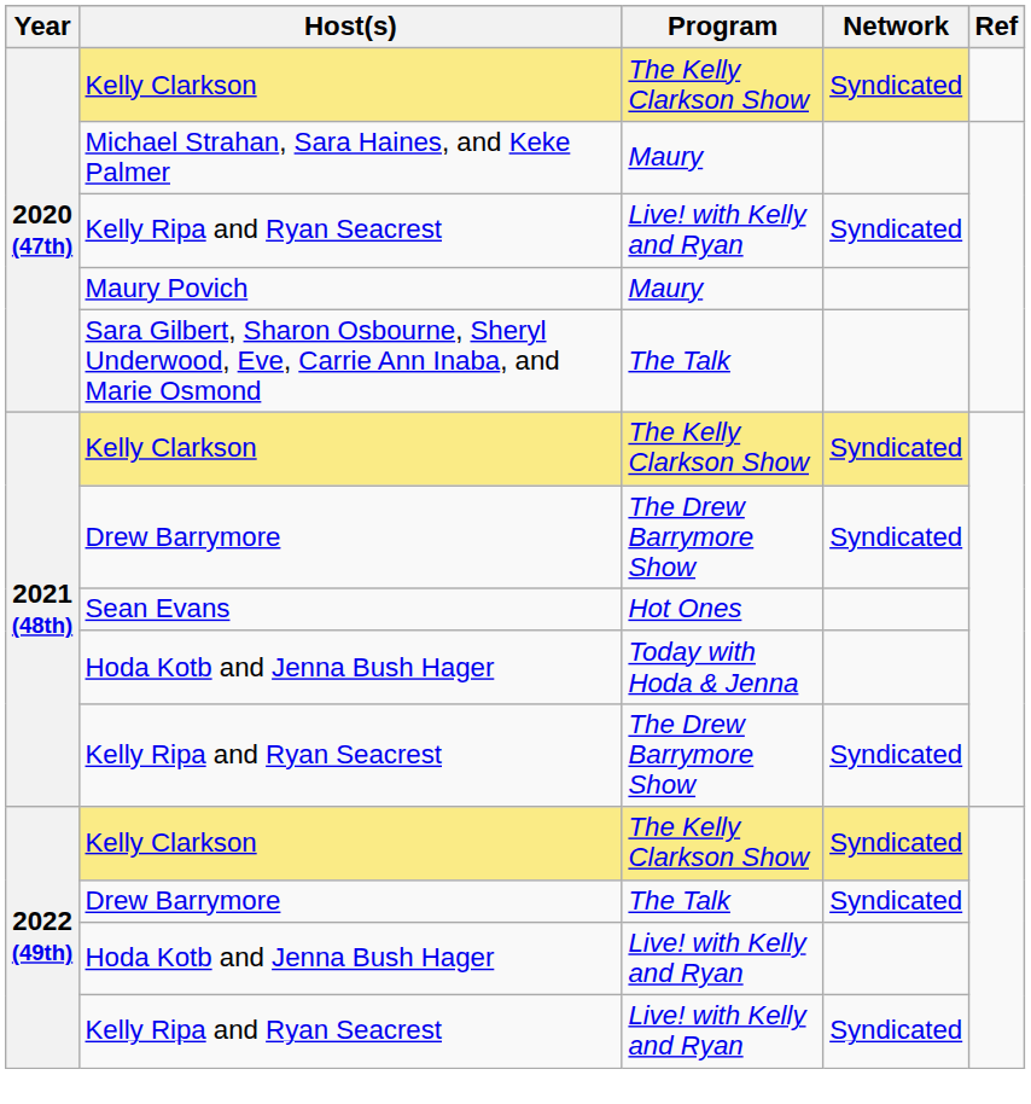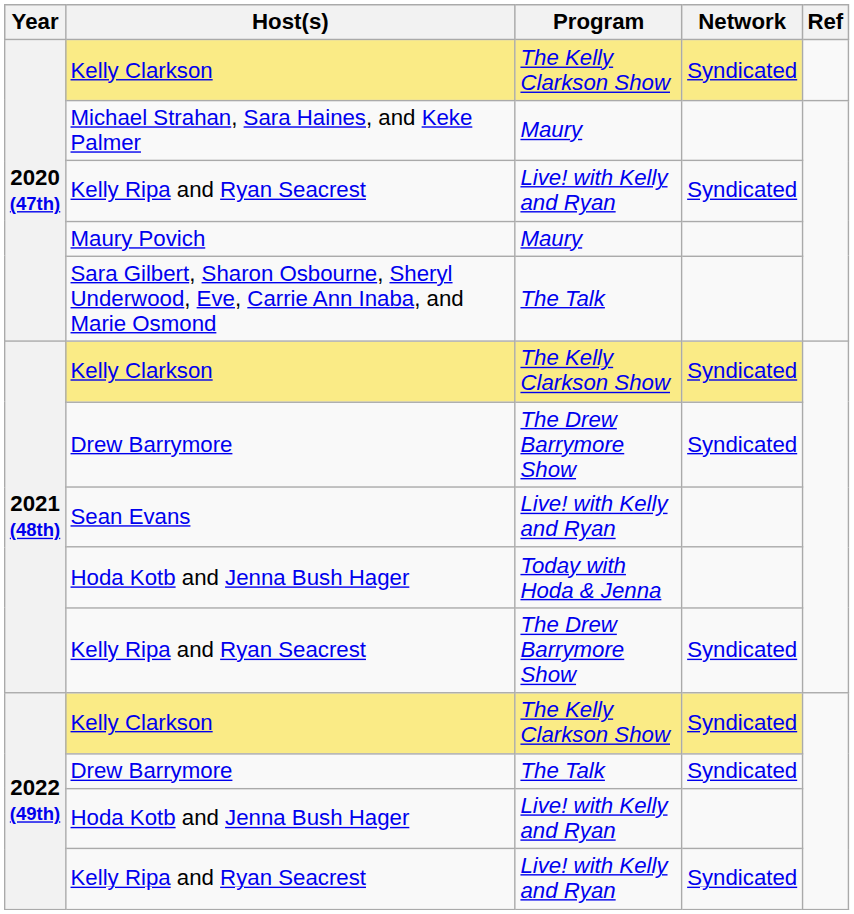 <table class="wikitable">
 <tr style="background:#bebebe;">
 <th style="width:4%;">Year</th>
 <th style="width:73%;">Host(s)</th>
 <th style="width:56%;">Program</th>
 <th style="width:8%;">Network</th>
 <th style="width:1%;">Ref</th>
 </tr>
 <tr>
 <th scope="row" rowspan=5 style="text-align:center">2020 <br><small><a href='#'>(47th)</a></small></th>
 <td style="background:#FAEB86"><a href='#'>Kelly Clarkson</a> </td>
 <td style="background:#FAEB86"><em><a href='#'>The Kelly Clarkson Show</a></em></td>
 <td style="background:#FAEB86"><a href='#'>Syndicated</a></td>
 <td></td>
 </tr>
 <tr>
 <td><a href='#'>Michael Strahan</a>, <a href='#'>Sara Haines</a>, and <a href='#'>Keke Palmer</a></td>
 <td><em><a href='#'>Maury</a></em></td>
 <td></td>
 <td rowspan=4></td>
 </tr>
 <tr>
 <td><a href='#'>Kelly Ripa</a> and <a href='#'>Ryan Seacrest</a></td>
 <td><em><a href='#'>Live! with Kelly and Ryan</a></em></td>
 <td><a href='#'>Syndicated</a></td>
 </tr>
 <tr>
 <td><a href='#'>Maury Povich</a></td>
 <td><em><a href='#'>Maury</a></em></td>
 <td></td>
 </tr>
 <tr>
 <td><a href='#'>Sara Gilbert</a>, <a href='#'>Sharon Osbourne</a>, <a href='#'>Sheryl Underwood</a>, <a href='#'>Eve</a>, <a href='#'>Carrie Ann Inaba</a>, and <a href='#'>Marie Osmond</a></td>
 <td><em><a href='#'>The Talk</a></em></td>
 <td></td>
 </tr>
 <tr>
 <th scope="row" rowspan=5 style="text-align:center">2021 <br><small><a href='#'>(48th)</a></small></th>
 <td style="background:#FAEB86"><a href='#'>Kelly Clarkson</a> </td>
 <td style="background:#FAEB86"><em><a href='#'>The Kelly Clarkson Show</a></em></td>
 <td style="background:#FAEB86"><a href='#'>Syndicated</a></td>
 <td rowspan=5></td>
 </tr>
 <tr>
 <td><a href='#'>Drew Barrymore </a></td>
 <td><em><a href='#'>The Drew Barrymore Show</a></em></td>
 <td><a href='#'>Syndicated</a></td>
 </tr>
 <tr>
 <td><a href='#'>Sean Evans</a></td>
-<td><em><a href='#'>Hot Ones</a></em></td>
+<td><em><a href='#'>Live! with Kelly and Ryan</a></em></td>
 <td></td>
 </tr>
 <tr>
 <td><a href='#'>Hoda Kotb</a> and <a href='#'>Jenna Bush Hager</a></td>
 <td><em><a href='#'>Today with Hoda & Jenna</a></em></td>
 <td></td>
 </tr>
 <tr>
 <td><a href='#'>Kelly Ripa</a> and <a href='#'>Ryan Seacrest</a></td>
 <td><em><a href='#'>The Drew Barrymore Show</a></em></td>
 <td><a href='#'>Syndicated</a></td>
 </tr>
 <tr>
 <th scope="row" rowspan=4 style="text-align:center">2022<br><small><a href='#'>(49th)</a></small></th>
 <td style="background:#FAEB86"><a href='#'>Kelly Clarkson</a> </td>
 <td style="background:#FAEB86"><em><a href='#'>The Kelly Clarkson Show</a></em></td>
 <td style="background:#FAEB86"><a href='#'>Syndicated</a></td>
 <td rowspan=4></td>
 </tr>
 <tr>
 <td><a href='#'>Drew Barrymore </a></td>
 <td><em><a href='#'>The Talk</a></em></td>
 <td><a href='#'>Syndicated</a></td>
 </tr>
 <tr>
 <td><a href='#'>Hoda Kotb</a> and <a href='#'>Jenna Bush Hager</a></td>
 <td><em><a href='#'>Live! with Kelly and Ryan</a></em></td>
 <td></td>
 </tr>
 <tr>
 <td><a href='#'>Kelly Ripa</a> and <a href='#'>Ryan Seacrest</a></td>
 <td><em><a href='#'>Live! with Kelly and Ryan</a></em></td>
 <td><a href='#'>Syndicated</a></td>
 </tr>
 </table>
